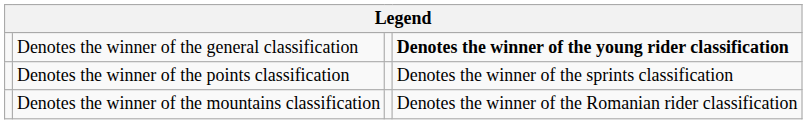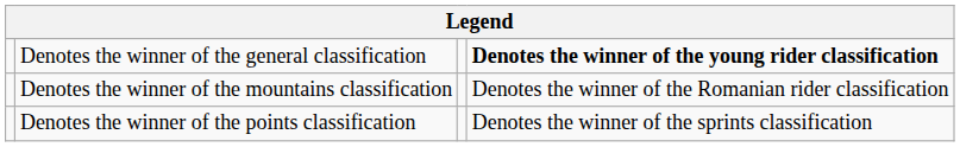 <table class="wikitable">
 <tr>
 <th colspan="4">Legend</th>
 </tr>
 <tr>
 <td></td>
 <td>Denotes the winner of the general classification</td>
 <td></td>
 <td><strong>Denotes the winner of the young rider classification</strong></td>
 </tr>
 <tr>
 <td></td>
+<td>Denotes the winner of the mountains classification</td>
+<td></td>
+<td>Denotes the winner of the Romanian rider classification</td>
+</tr>
+<tr>
+<td></td>
 <td>Denotes the winner of the points classification</td>
 <td></td>
 <td>Denotes the winner of the sprints classification</td>
 </tr>
-<tr>
-<td></td>
-<td>Denotes the winner of the mountains classification</td>
-<td></td>
-<td>Denotes the winner of the Romanian rider classification</td>
-</tr>
 </table>
